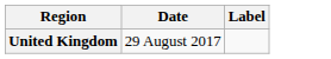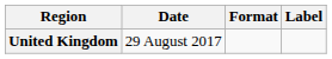 <table class="wikitable plainrowheaders">
 <tr>
 <th scope="col">Region</th>
 <th scope="col">Date</th>
+<th scope="col">Format</th>
 <th scope="col">Label</th>
 </tr>
 <tr>
 <th scope="row">United Kingdom</th>
 <td>29 August 2017</td>
 <td></td>
+<td></td>
 </tr>
 </table>
